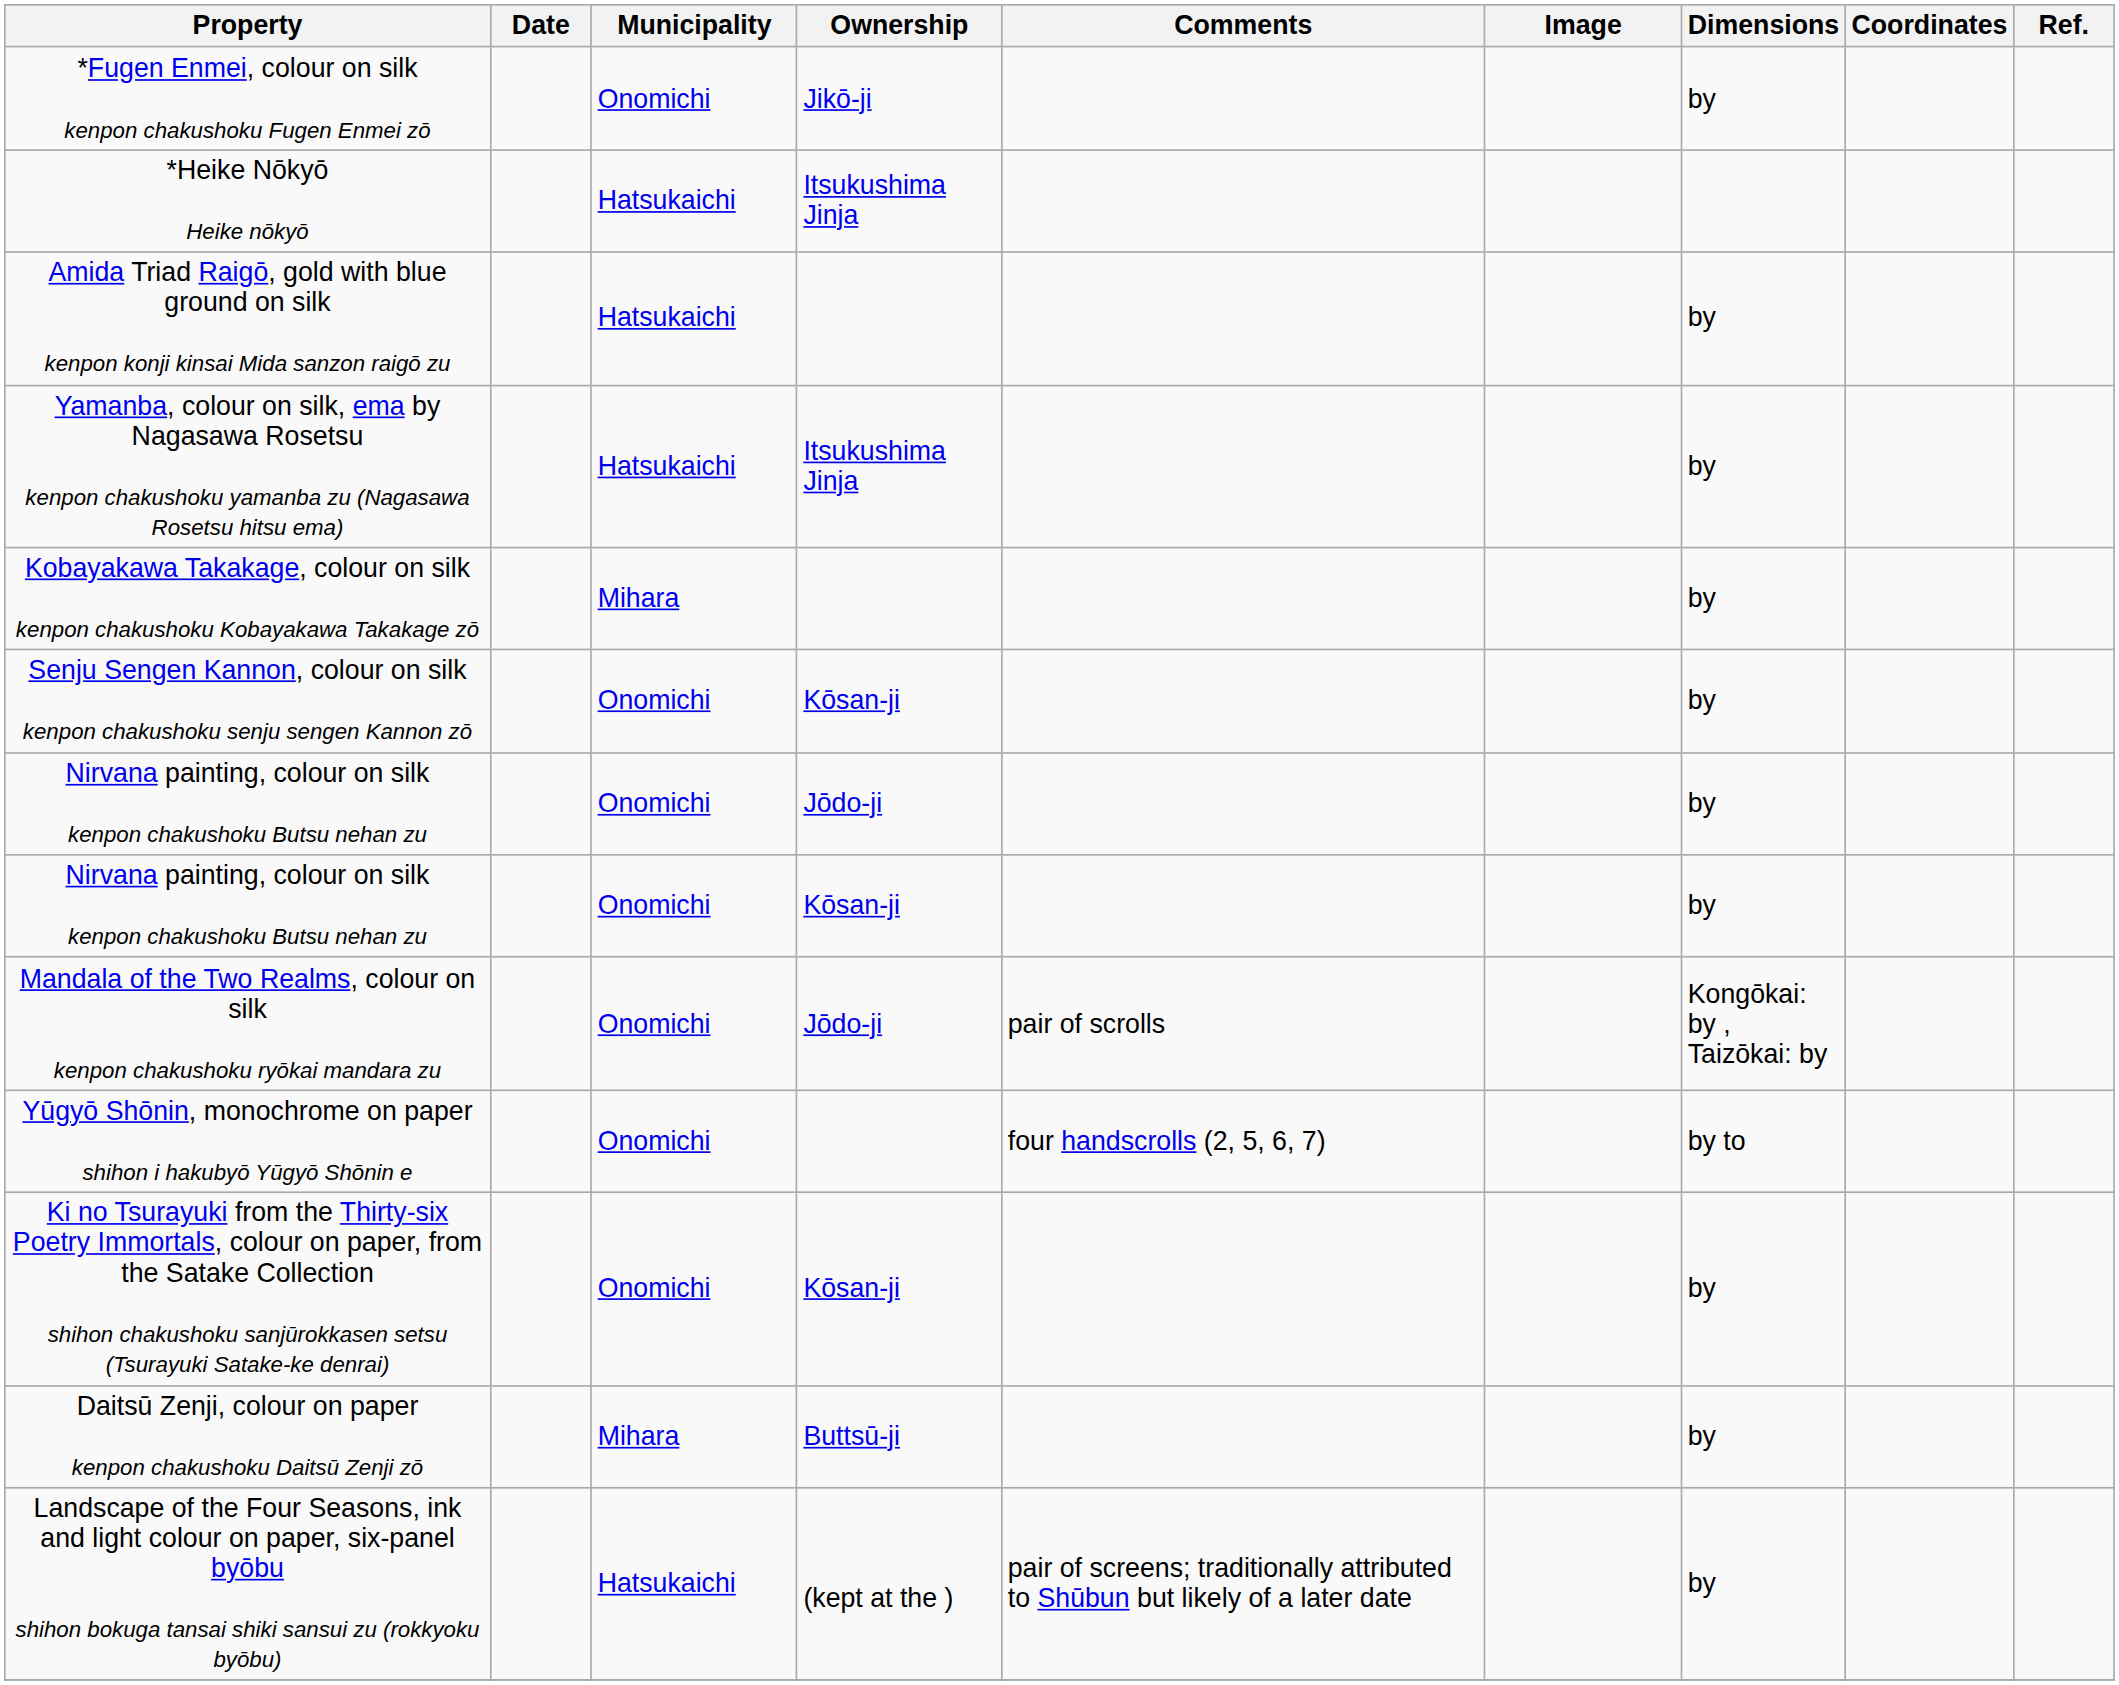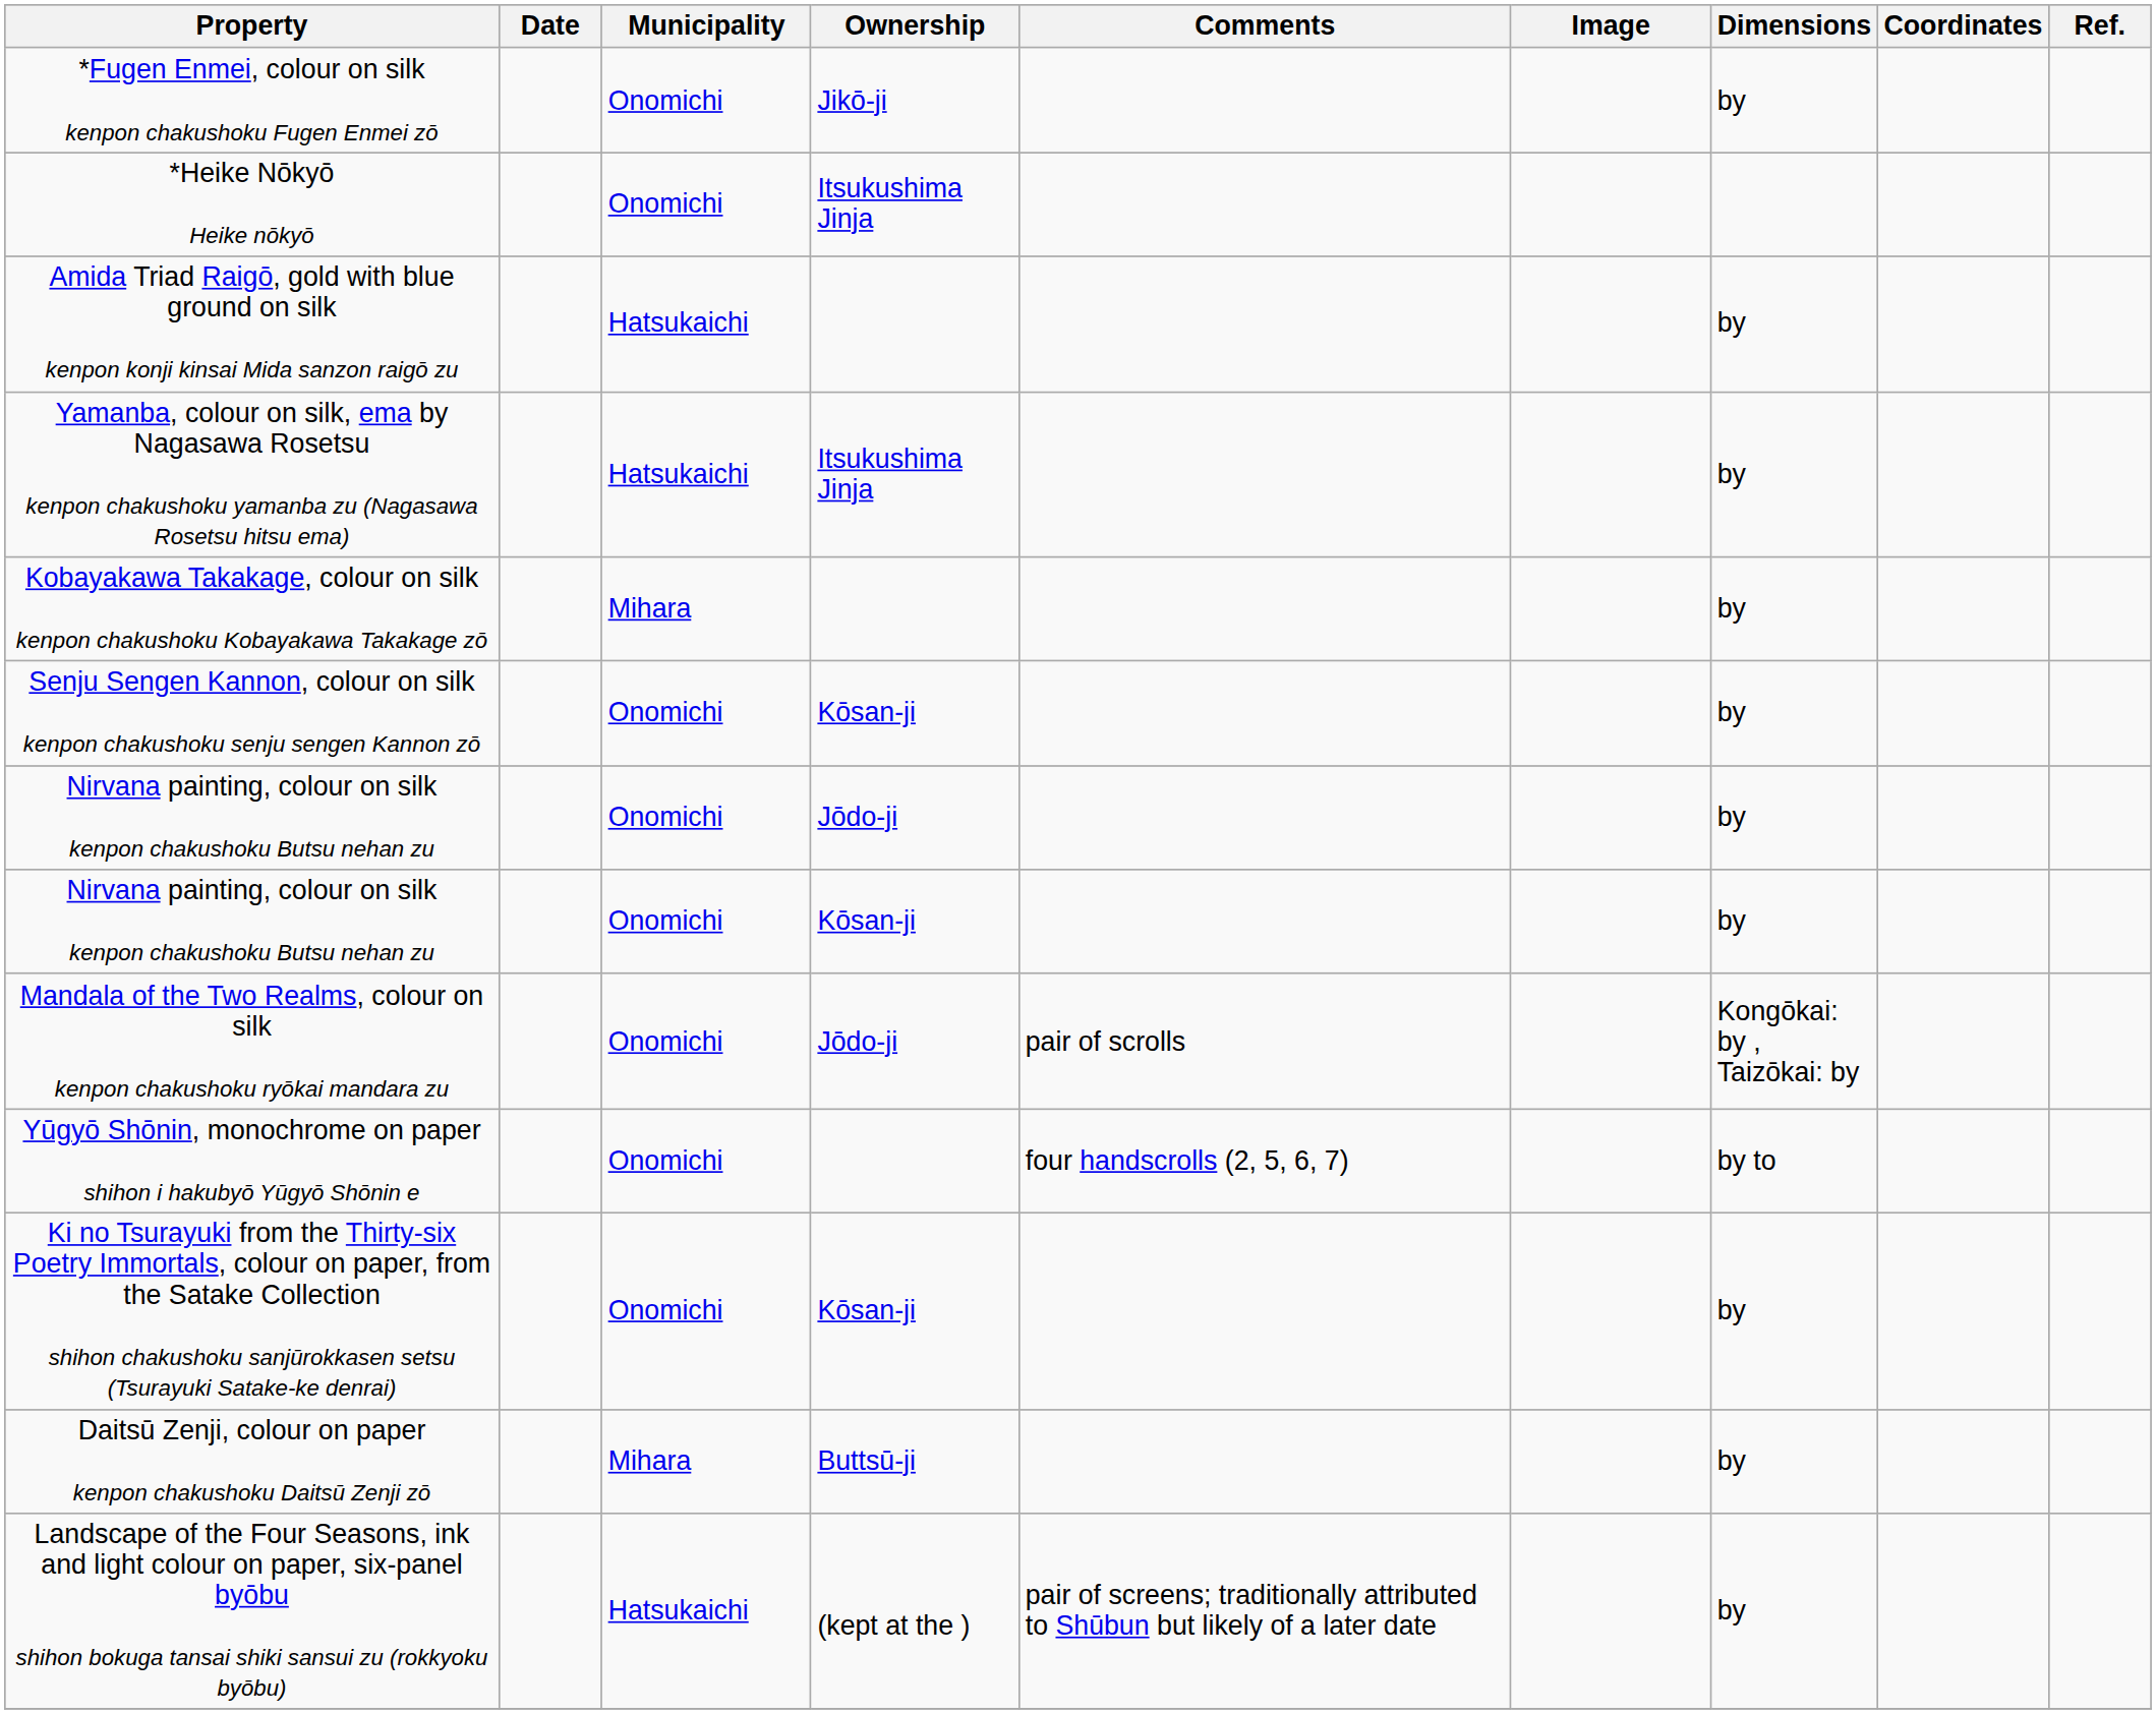 <table class="wikitable sortable"  style="width:100%;">
 <tr>
 <th width="25%" align="left">Property</th>
 <th width="5%" align="left" data-sort-type="number">Date</th>
 <th width="10%" align="left">Municipality</th>
 <th width="10%" align="left">Ownership</th>
 <th width="25%" align="left" class="unsortable">Comments</th>
 <th width="10%" align="left" class="unsortable">Image</th>
 <th width="5%" align="left" class="unsortable">Dimensions</th>
 <th width="5%" align="left" class="unsortable">Coordinates</th>
 <th width="5%" align="left" class="unsortable">Ref.</th>
 </tr>
 <tr>
 <td align="center">*<a href='#'>Fugen Enmei</a>, colour on silk<br><br><small><em>kenpon chakushoku Fugen Enmei zō</em></small></td>
 <td></td>
 <td><a href='#'>Onomichi</a></td>
 <td><a href='#'>Jikō-ji</a></td>
 <td></td>
 <td></td>
 <td> by </td>
 <td></td>
 <td></td>
 </tr>
 <tr>
 <td align="center">*Heike Nōkyō<br><br><small><em>Heike nōkyō</em></small></td>
 <td></td>
-<td><a href='#'>Hatsukaichi</a></td>
+<td><a href='#'>Onomichi</a></td>
 <td><a href='#'>Itsukushima Jinja</a></td>
 <td></td>
 <td></td>
 <td></td>
 <td></td>
 <td></td>
 </tr>
 <tr>
 <td align="center"><a href='#'>Amida</a> Triad <a href='#'>Raigō</a>, gold with blue ground on silk<br><br><small><em>kenpon konji kinsai Mida sanzon raigō zu</em></small></td>
 <td></td>
 <td><a href='#'>Hatsukaichi</a></td>
 <td></td>
 <td></td>
 <td></td>
 <td> by </td>
 <td></td>
 <td></td>
 </tr>
 <tr>
 <td align="center"><a href='#'>Yamanba</a>, colour on silk, <a href='#'>ema</a> by Nagasawa Rosetsu<br><br><small><em>kenpon chakushoku yamanba zu (Nagasawa Rosetsu hitsu ema)</em></small></td>
 <td></td>
 <td><a href='#'>Hatsukaichi</a></td>
 <td><a href='#'>Itsukushima Jinja</a></td>
 <td></td>
 <td align="center"></td>
 <td> by </td>
 <td></td>
 <td></td>
 </tr>
 <tr>
 <td align="center"><a href='#'>Kobayakawa Takakage</a>, colour on silk<br><br><small><em>kenpon chakushoku Kobayakawa Takakage zō</em></small></td>
 <td></td>
 <td><a href='#'>Mihara</a></td>
 <td></td>
 <td></td>
 <td></td>
 <td> by </td>
 <td></td>
 <td></td>
 </tr>
 <tr>
 <td align="center"><a href='#'>Senju Sengen Kannon</a>, colour on silk<br><br><small><em>kenpon chakushoku senju sengen Kannon zō</em></small></td>
 <td></td>
 <td><a href='#'>Onomichi</a></td>
 <td><a href='#'>Kōsan-ji</a></td>
 <td></td>
 <td></td>
 <td> by </td>
 <td></td>
 <td></td>
 </tr>
 <tr>
 <td align="center"><a href='#'>Nirvana</a> painting, colour on silk<br><br><small><em>kenpon chakushoku Butsu nehan zu</em></small></td>
 <td></td>
 <td><a href='#'>Onomichi</a></td>
 <td><a href='#'>Jōdo-ji</a></td>
 <td></td>
 <td></td>
 <td> by </td>
 <td></td>
 <td></td>
 </tr>
 <tr>
 <td align="center"><a href='#'>Nirvana</a> painting, colour on silk<br><br><small><em>kenpon chakushoku Butsu nehan zu</em></small></td>
 <td></td>
 <td><a href='#'>Onomichi</a></td>
 <td><a href='#'>Kōsan-ji</a></td>
 <td></td>
 <td></td>
 <td> by </td>
 <td></td>
 <td></td>
 </tr>
 <tr>
 <td align="center"><a href='#'>Mandala of the Two Realms</a>, colour on silk<br><br><small><em>kenpon chakushoku ryōkai mandara zu</em></small></td>
 <td></td>
 <td><a href='#'>Onomichi</a></td>
 <td><a href='#'>Jōdo-ji</a></td>
 <td>pair of scrolls</td>
 <td></td>
 <td>Kongōkai:  by , Taizōkai:  by </td>
 <td></td>
 <td></td>
 </tr>
 <tr>
 <td align="center"><a href='#'>Yūgyō Shōnin</a>, monochrome on paper<br><br><small><em>shihon i hakubyō Yūgyō Shōnin e</em></small></td>
 <td></td>
 <td><a href='#'>Onomichi</a></td>
 <td></td>
 <td>four <a href='#'>handscrolls</a> (2, 5, 6, 7)</td>
 <td></td>
 <td> by  to </td>
 <td></td>
 <td></td>
 </tr>
 <tr>
 <td align="center"><a href='#'>Ki no Tsurayuki</a> from the <a href='#'>Thirty-six Poetry Immortals</a>, colour on paper, from the Satake Collection<br><br><small><em>shihon chakushoku sanjūrokkasen setsu (Tsurayuki Satake-ke denrai)</em></small></td>
 <td></td>
 <td><a href='#'>Onomichi</a></td>
 <td><a href='#'>Kōsan-ji</a></td>
 <td></td>
 <td></td>
 <td> by </td>
 <td></td>
 <td></td>
 </tr>
 <tr>
 <td align="center">Daitsū Zenji, colour on paper<br><br><small><em>kenpon chakushoku Daitsū Zenji zō</em></small></td>
 <td></td>
 <td><a href='#'>Mihara</a></td>
 <td><a href='#'>Buttsū-ji</a></td>
 <td></td>
 <td></td>
 <td> by </td>
 <td></td>
 <td></td>
 </tr>
 <tr>
 <td align="center">Landscape of the Four Seasons, ink and light colour on paper, six-panel <a href='#'>byōbu</a><br><br><small><em>shihon bokuga tansai shiki sansui zu (rokkyoku byōbu)</em></small></td>
 <td></td>
 <td><a href='#'>Hatsukaichi</a></td>
 <td><br>(kept at the )</td>
 <td>pair of screens; traditionally attributed to <a href='#'>Shūbun</a> but likely of a later date</td>
 <td></td>
 <td> by </td>
 <td></td>
 <td></td>
 </tr>
 <tr>
 </tr>
 </table>
